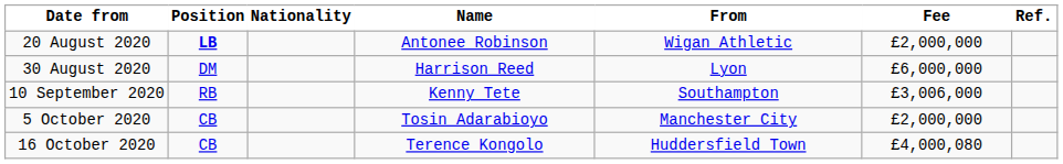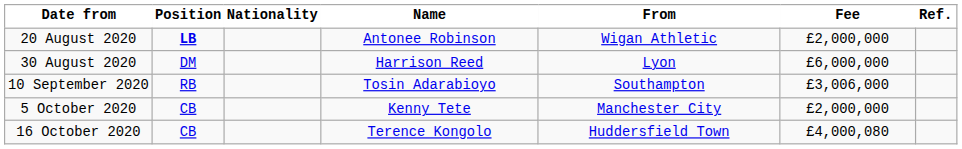 <table class="wikitable"  style="text-align:center; font-size:90%; ">
 <tr>
 <th style="background:white; color:black; border:black; width:120px;">Date from</th>
 <th style="background:white; color:black; border:black; width:50px;">Position</th>
 <th style="background:white; color:black; border:black; width:50px;">Nationality</th>
 <th style="background:white; color:black; border:black; width:180px;">Name</th>
 <th style="background:white; color:black; border:black; width:200px;">From</th>
 <th style="background:white; color:black; border:black; width:110px;">Fee</th>
 <th style="background:white; color:black; border:black; width:30px;">Ref.</th>
 </tr>
 <tr>
 <td>20 August 2020</td>
 <td><strong><a href='#'>LB</a></strong></td>
 <td></td>
 <td><a href='#'>Antonee Robinson</a></td>
 <td> <a href='#'>Wigan Athletic</a></td>
 <td>£2,000,000</td>
 <td></td>
 </tr>
 <tr>
 <td>30 August 2020</td>
 <td><a href='#'>DM</a></td>
 <td></td>
 <td><a href='#'>Harrison Reed</a></td>
 <td> <a href='#'>Lyon</a></td>
 <td>£6,000,000</td>
 <td></td>
 </tr>
 <tr>
 <td>10 September 2020</td>
 <td><a href='#'>RB</a></td>
 <td></td>
-<td><a href='#'>Kenny Tete</a></td>
+<td><a href='#'>Tosin Adarabioyo</a></td>
 <td> <a href='#'>Southampton</a></td>
 <td>£3,006,000</td>
 <td></td>
 </tr>
 <tr>
 <td>5 October 2020</td>
 <td><a href='#'>CB</a></td>
 <td></td>
-<td><a href='#'>Tosin Adarabioyo</a></td>
+<td><a href='#'>Kenny Tete</a></td>
 <td> <a href='#'>Manchester City</a></td>
 <td>£2,000,000</td>
 <td></td>
 </tr>
 <tr>
 <td>16 October 2020</td>
 <td><a href='#'>CB</a></td>
 <td></td>
 <td><a href='#'>Terence Kongolo</a></td>
 <td> <a href='#'>Huddersfield Town</a></td>
 <td>£4,000,080</td>
 <td></td>
 </tr>
 </table>
